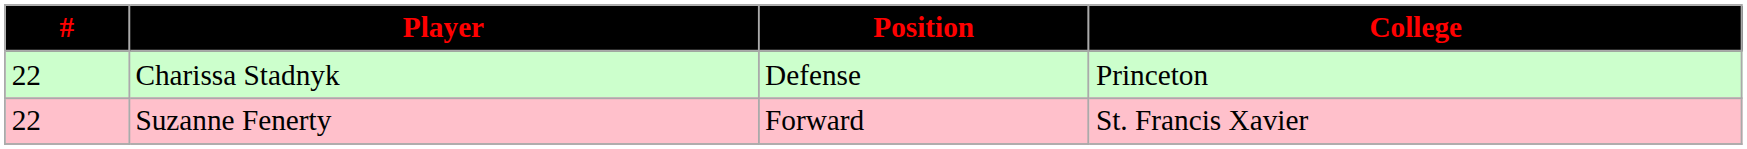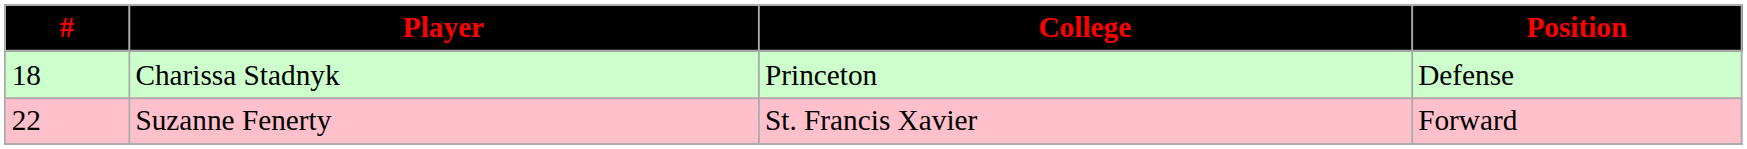 <table class="wikitable" width="60%">
 <tr align="center"  style="background:black;color:red;">
 <td><strong>#</strong></td>
 <td><strong>Player</strong></td>
+<td><strong>College</strong></td>
 <td><strong>Position</strong></td>
-<td><strong>College</strong></td>
 </tr>
 <tr bgcolor="#CCFFCC">
-<td>22</td>
+<td>18</td>
 <td>Charissa Stadnyk</td>
+<td>Princeton</td>
 <td>Defense</td>
-<td>Princeton</td>
 </tr>
 <tr bgcolor="pink">
 <td>22</td>
 <td>Suzanne Fenerty</td>
+<td>St. Francis Xavier</td>
 <td>Forward</td>
-<td>St. Francis Xavier</td>
 </tr>
 </table>
